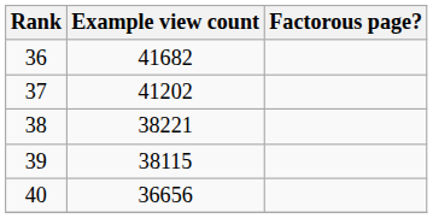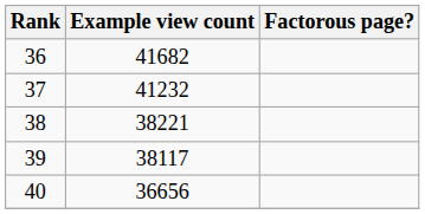 <table class="wikitable sortable" style="text-align:center;">
 <tr>
 <th>Rank</th>
 <th>Example view count</th>
 <th>Factorous page?</th>
 </tr>
 <tr>
 <td>36</td>
 <td>41682</td>
 <td></td>
 </tr>
 <tr>
 <td>37</td>
-<td>41202</td>
+<td>41232</td>
 <td></td>
 </tr>
 <tr>
 <td>38</td>
 <td>38221</td>
 <td></td>
 </tr>
 <tr>
 <td>39</td>
-<td>38115</td>
+<td>38117</td>
 <td></td>
 </tr>
 <tr>
 <td>40</td>
 <td>36656</td>
 <td></td>
 </tr>
 <tr>
 </tr>
 </table>
